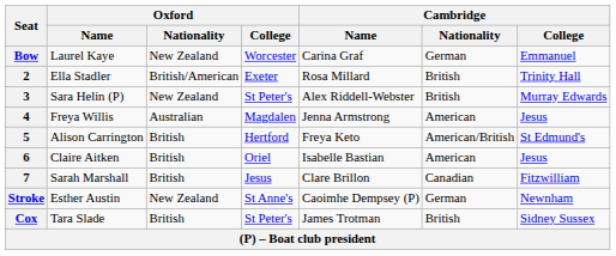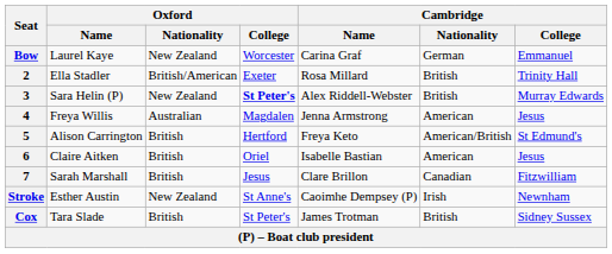 <table class="wikitable">
 <tr>
 <th rowspan="2">Seat</th>
 <th colspan="3">Oxford</th>
 <th colspan="3">Cambridge</th>
 </tr>
 <tr>
 <th scope=col>Name</th>
 <th scope=col>Nationality</th>
 <th scope=col>College</th>
 <th scope=col>Name</th>
 <th scope=col>Nationality</th>
 <th scope=col>College</th>
 </tr>
 <tr>
 <th scope=row><a href='#'>Bow</a></th>
 <td>Laurel Kaye</td>
 <td>New Zealand</td>
 <td><a href='#'>Worcester</a></td>
 <td>Carina Graf</td>
 <td>German</td>
 <td><a href='#'>Emmanuel</a></td>
 </tr>
 <tr>
 <th scope=row>2</th>
 <td>Ella Stadler</td>
 <td>British/American</td>
 <td><a href='#'>Exeter</a></td>
 <td>Rosa Millard</td>
 <td>British</td>
 <td><a href='#'>Trinity Hall</a></td>
 </tr>
 <tr>
 <th scope=row>3</th>
 <td>Sara Helin (P)</td>
 <td>New Zealand</td>
-<td><a href='#'>St Peter's</a></td>
+<td><strong><a href='#'>St Peter's</a></strong></td>
 <td>Alex Riddell-Webster</td>
 <td>British</td>
 <td><a href='#'>Murray Edwards</a></td>
 </tr>
 <tr>
 <th scope=row>4</th>
 <td>Freya Willis</td>
 <td>Australian</td>
 <td><a href='#'>Magdalen</a></td>
 <td>Jenna Armstrong</td>
 <td>American</td>
 <td><a href='#'>Jesus</a></td>
 </tr>
 <tr>
 <th scope=row>5</th>
 <td>Alison Carrington</td>
 <td>British</td>
 <td><a href='#'>Hertford</a></td>
 <td>Freya Keto</td>
 <td>American/British</td>
 <td><a href='#'>St Edmund's</a></td>
 </tr>
 <tr>
 <th scope=row>6</th>
 <td>Claire Aitken</td>
 <td>British</td>
 <td><a href='#'>Oriel</a></td>
 <td>Isabelle Bastian</td>
 <td>American</td>
 <td><a href='#'>Jesus</a></td>
 </tr>
 <tr>
 <th scope=row>7</th>
 <td>Sarah Marshall</td>
 <td>British</td>
 <td><a href='#'>Jesus</a></td>
 <td>Clare Brillon</td>
 <td>Canadian</td>
 <td><a href='#'>Fitzwilliam</a></td>
 </tr>
 <tr>
 <th scope=row><a href='#'>Stroke</a></th>
 <td>Esther Austin</td>
 <td>New Zealand</td>
 <td><a href='#'>St Anne's</a></td>
 <td>Caoimhe Dempsey (P)</td>
-<td>German</td>
+<td>Irish</td>
 <td><a href='#'>Newnham</a></td>
 </tr>
 <tr>
 <th scope=row><a href='#'>Cox</a></th>
 <td>Tara Slade</td>
 <td>British</td>
 <td><a href='#'>St Peter's</a></td>
 <td>James Trotman</td>
 <td>British</td>
 <td><a href='#'>Sidney Sussex</a></td>
 </tr>
 <tr>
 <th scope=row colspan="7">(P) – Boat club president</th>
 </tr>
 </table>
